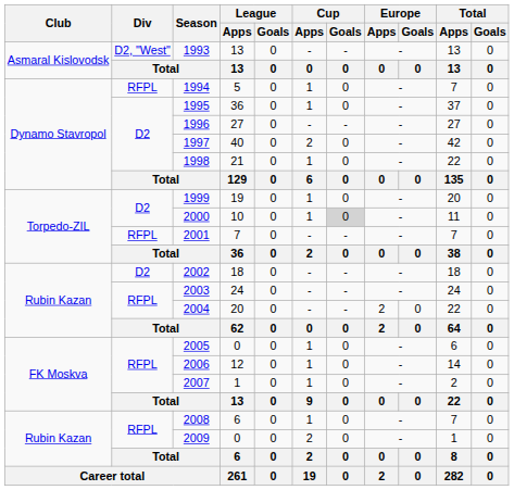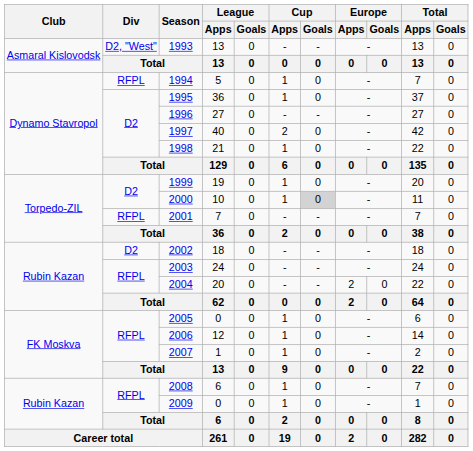 <table class="wikitable" style="text-align: center;">
 <tr>
 <th rowspan="2">Club</th>
 <th rowspan="2">Div</th>
 <th rowspan="2">Season</th>
 <th colspan="2">League</th>
 <th colspan="2">Cup</th>
 <th colspan="2">Europe</th>
 <th colspan="2">Total</th>
 </tr>
 <tr>
 <th>Apps</th>
 <th>Goals</th>
 <th>Apps</th>
 <th>Goals</th>
 <th>Apps</th>
 <th>Goals</th>
 <th>Apps</th>
 <th>Goals</th>
 </tr>
 <tr>
 <td rowspan="2" valign="center"> <a href='#'>Asmaral Kislovodsk</a></td>
 <td rowspan="1"><a href='#'>D2, "West"</a></td>
 <td><a href='#'>1993</a></td>
 <td>13</td>
 <td>0</td>
 <td>-</td>
 <td>-</td>
 <td colspan="2">-</td>
 <td>13</td>
 <td>0</td>
 </tr>
 <tr>
 <th colspan="2">Total</th>
 <th>13</th>
 <th>0</th>
 <th>0</th>
 <th>0</th>
 <th>0</th>
 <th>0</th>
 <th>13</th>
 <th>0</th>
 </tr>
 <tr>
 <td rowspan="6" valign="center"> <a href='#'>Dynamo Stavropol</a></td>
 <td rowspan="1"><a href='#'>RFPL</a></td>
 <td><a href='#'>1994</a></td>
 <td>5</td>
 <td>0</td>
 <td>1</td>
 <td>0</td>
 <td colspan="2">-</td>
 <td>7</td>
 <td>0</td>
 </tr>
 <tr>
 <td rowspan="4"><a href='#'>D2</a></td>
 <td><a href='#'>1995</a></td>
 <td>36</td>
 <td>0</td>
 <td>1</td>
 <td>0</td>
 <td colspan="2">-</td>
 <td>37</td>
 <td>0</td>
 </tr>
 <tr>
 <td><a href='#'>1996</a></td>
 <td>27</td>
 <td>0</td>
 <td>-</td>
 <td>-</td>
 <td colspan="2">-</td>
 <td>27</td>
 <td>0</td>
 </tr>
 <tr>
 <td><a href='#'>1997</a></td>
 <td>40</td>
 <td>0</td>
 <td>2</td>
 <td>0</td>
 <td colspan="2">-</td>
 <td>42</td>
 <td>0</td>
 </tr>
 <tr>
 <td><a href='#'>1998</a></td>
 <td>21</td>
 <td>0</td>
 <td>1</td>
 <td>0</td>
 <td colspan="2">-</td>
 <td>22</td>
 <td>0</td>
 </tr>
 <tr>
 <th colspan="2">Total</th>
 <th>129</th>
 <th>0</th>
 <th>6</th>
 <th>0</th>
 <th>0</th>
 <th>0</th>
 <th>135</th>
 <th>0</th>
 </tr>
 <tr>
 <td rowspan="4" valign="center"> <a href='#'>Torpedo-ZIL</a></td>
 <td rowspan="2"><a href='#'>D2</a></td>
 <td><a href='#'>1999</a></td>
 <td>19</td>
 <td>0</td>
 <td>1</td>
 <td>0</td>
 <td colspan="2">-</td>
 <td>20</td>
 <td>0</td>
 </tr>
 <tr>
 <td><a href='#'>2000</a></td>
 <td>10</td>
 <td>0</td>
 <td>1</td>
 <td style="background: lightgrey;">0</td>
 <td colspan="2">-</td>
 <td>11</td>
 <td>0</td>
 </tr>
 <tr>
 <td rowspan="1"><a href='#'>RFPL</a></td>
 <td><a href='#'>2001</a></td>
 <td>7</td>
 <td>0</td>
 <td>-</td>
 <td>-</td>
 <td colspan="2">-</td>
 <td>7</td>
 <td>0</td>
 </tr>
 <tr>
 <th colspan="2">Total</th>
 <th>36</th>
 <th>0</th>
 <th>2</th>
 <th>0</th>
 <th>0</th>
 <th>0</th>
 <th>38</th>
 <th>0</th>
 </tr>
 <tr>
 <td rowspan="4" valign="center"> <a href='#'>Rubin Kazan</a></td>
 <td rowspan="1"><a href='#'>D2</a></td>
 <td><a href='#'>2002</a></td>
 <td>18</td>
 <td>0</td>
 <td>-</td>
 <td>-</td>
 <td colspan="2">-</td>
 <td>18</td>
 <td>0</td>
 </tr>
 <tr>
 <td rowspan="2"><a href='#'>RFPL</a></td>
 <td><a href='#'>2003</a></td>
 <td>24</td>
 <td>0</td>
 <td>-</td>
 <td>-</td>
 <td colspan="2">-</td>
 <td>24</td>
 <td>0</td>
 </tr>
 <tr>
 <td><a href='#'>2004</a></td>
 <td>20</td>
 <td>0</td>
 <td>-</td>
 <td>-</td>
 <td>2</td>
 <td>0</td>
 <td>22</td>
 <td>0</td>
 </tr>
 <tr>
 <th colspan="2">Total</th>
 <th>62</th>
 <th>0</th>
 <th>0</th>
 <th>0</th>
 <th>2</th>
 <th>0</th>
 <th>64</th>
 <th>0</th>
 </tr>
 <tr>
 <td rowspan="4" valign="center"> <a href='#'>FK Moskva</a></td>
 <td rowspan="3"><a href='#'>RFPL</a></td>
 <td><a href='#'>2005</a></td>
 <td>0</td>
 <td>0</td>
 <td>1</td>
 <td>0</td>
 <td colspan="2">-</td>
 <td>6</td>
 <td>0</td>
 </tr>
 <tr>
 <td><a href='#'>2006</a></td>
 <td>12</td>
 <td>0</td>
 <td>1</td>
 <td>0</td>
 <td colspan="2">-</td>
 <td>14</td>
 <td>0</td>
 </tr>
 <tr>
 <td><a href='#'>2007</a></td>
 <td>1</td>
 <td>0</td>
 <td>1</td>
 <td>0</td>
 <td colspan="2">-</td>
 <td>2</td>
 <td>0</td>
 </tr>
 <tr>
 <th colspan="2">Total</th>
 <th>13</th>
 <th>0</th>
 <th>9</th>
 <th>0</th>
 <th>0</th>
 <th>0</th>
 <th>22</th>
 <th>0</th>
 </tr>
 <tr>
 <td rowspan="3" valign="center"> <a href='#'>Rubin Kazan</a></td>
 <td rowspan="2"><a href='#'>RFPL</a></td>
 <td><a href='#'>2008</a></td>
 <td>6</td>
 <td>0</td>
 <td>1</td>
 <td>0</td>
 <td colspan="2">-</td>
 <td>7</td>
 <td>0</td>
 </tr>
 <tr>
 <td><a href='#'>2009</a></td>
 <td>0</td>
 <td>0</td>
-<td>2</td>
+<td>1</td>
 <td>0</td>
 <td colspan="2">-</td>
 <td>1</td>
 <td>0</td>
 </tr>
 <tr>
 <th colspan="2">Total</th>
 <th>6</th>
 <th>0</th>
 <th>2</th>
 <th>0</th>
 <th>0</th>
 <th>0</th>
 <th>8</th>
 <th>0</th>
 </tr>
 <tr>
 <th colspan="3">Career total</th>
 <th>261</th>
 <th>0</th>
 <th>19</th>
 <th>0</th>
 <th>2</th>
 <th>0</th>
 <th>282</th>
 <th>0</th>
 </tr>
 </table>
